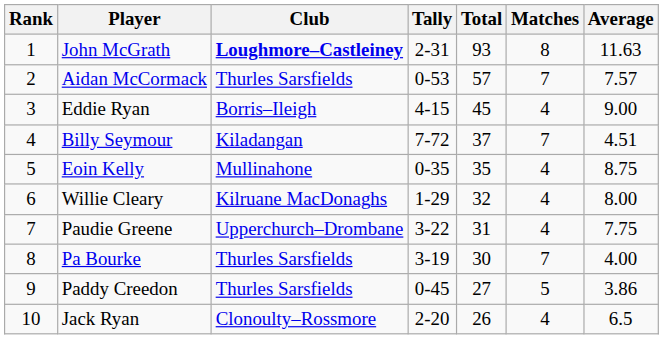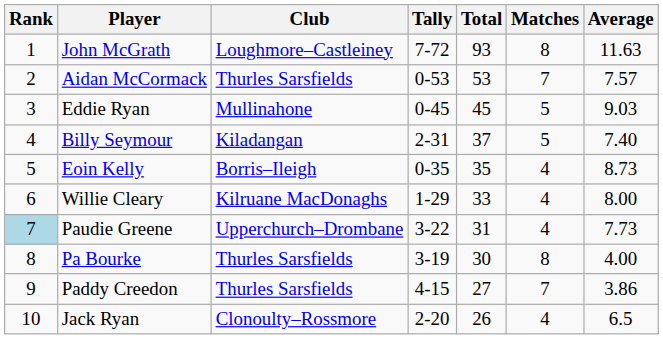 <table class="wikitable">
 <tr>
 <th>Rank</th>
 <th>Player</th>
 <th>Club</th>
 <th>Tally</th>
 <th>Total</th>
 <th>Matches</th>
 <th>Average</th>
 </tr>
 <tr>
 <td rowspan="1" style="text-align:center;">1</td>
 <td><a href='#'>John McGrath</a></td>
-<td><strong><a href='#'>Loughmore–Castleiney</a></strong></td>
-<td align=center>2-31</td>
+<td><a href='#'>Loughmore–Castleiney</a></td>
+<td align=center>7-72</td>
 <td align=center>93</td>
 <td align=center>8</td>
 <td align=center>11.63</td>
 </tr>
 <tr>
 <td rowspan="1" style="text-align:center;">2</td>
 <td><a href='#'>Aidan McCormack</a></td>
 <td><a href='#'>Thurles Sarsfields</a></td>
 <td align=center>0-53</td>
-<td align=center>57</td>
+<td align=center>53</td>
 <td align=center>7</td>
 <td align=center>7.57</td>
 </tr>
 <tr>
 <td rowspan="1" style="text-align:center;">3</td>
 <td>Eddie Ryan</td>
-<td><a href='#'>Borris–Ileigh</a></td>
-<td align=center>4-15</td>
+<td><a href='#'>Mullinahone</a></td>
+<td align=center>0-45</td>
 <td align=center>45</td>
-<td align=center>4</td>
-<td align=center>9.00</td>
+<td align=center>5</td>
+<td align=center>9.03</td>
 </tr>
 <tr>
 <td rowspan="1" style="text-align:center;">4</td>
 <td><a href='#'>Billy Seymour</a></td>
 <td><a href='#'>Kiladangan</a></td>
-<td align=center>7-72</td>
+<td align=center>2-31</td>
 <td align=center>37</td>
-<td align=center>7</td>
-<td align=center>4.51</td>
+<td align=center>5</td>
+<td align=center>7.40</td>
 </tr>
 <tr>
 <td rowspan="1" style="text-align:center;">5</td>
 <td><a href='#'>Eoin Kelly</a></td>
-<td><a href='#'>Mullinahone</a></td>
+<td><a href='#'>Borris–Ileigh</a></td>
 <td align=center>0-35</td>
 <td align=center>35</td>
 <td align=center>4</td>
-<td align=center>8.75</td>
+<td align=center>8.73</td>
 </tr>
 <tr>
 <td rowspan="1" style="text-align:center;">6</td>
 <td>Willie Cleary</td>
 <td><a href='#'>Kilruane MacDonaghs</a></td>
 <td align=center>1-29</td>
-<td align=center>32</td>
+<td align=center>33</td>
 <td align=center>4</td>
 <td align=center>8.00</td>
 </tr>
 <tr>
-<td rowspan="1" style="text-align:center;">7</td>
+<td rowspan="1" style="background: lightblue; text-align:center;">7</td>
 <td>Paudie Greene</td>
 <td><a href='#'>Upperchurch–Drombane</a></td>
 <td align=center>3-22</td>
 <td align=center>31</td>
 <td align=center>4</td>
-<td align=center>7.75</td>
+<td align=center>7.73</td>
 </tr>
 <tr>
 <td rowspan="1" style="text-align:center;">8</td>
 <td><a href='#'>Pa Bourke</a></td>
 <td><a href='#'>Thurles Sarsfields</a></td>
 <td align=center>3-19</td>
 <td align=center>30</td>
-<td align=center>7</td>
+<td align=center>8</td>
 <td align=center>4.00</td>
 </tr>
 <tr>
 <td rowspan="1" style="text-align:center;">9</td>
 <td>Paddy Creedon</td>
 <td><a href='#'>Thurles Sarsfields</a></td>
-<td align=center>0-45</td>
+<td align=center>4-15</td>
 <td align=center>27</td>
-<td align=center>5</td>
+<td align=center>7</td>
 <td align=center>3.86</td>
 </tr>
 <tr>
 <td rowspan="1" style="text-align:center;">10</td>
 <td>Jack Ryan</td>
 <td><a href='#'>Clonoulty–Rossmore</a></td>
 <td align=center>2-20</td>
 <td align=center>26</td>
 <td align=center>4</td>
 <td align=center>6.5</td>
 </tr>
 </table>
